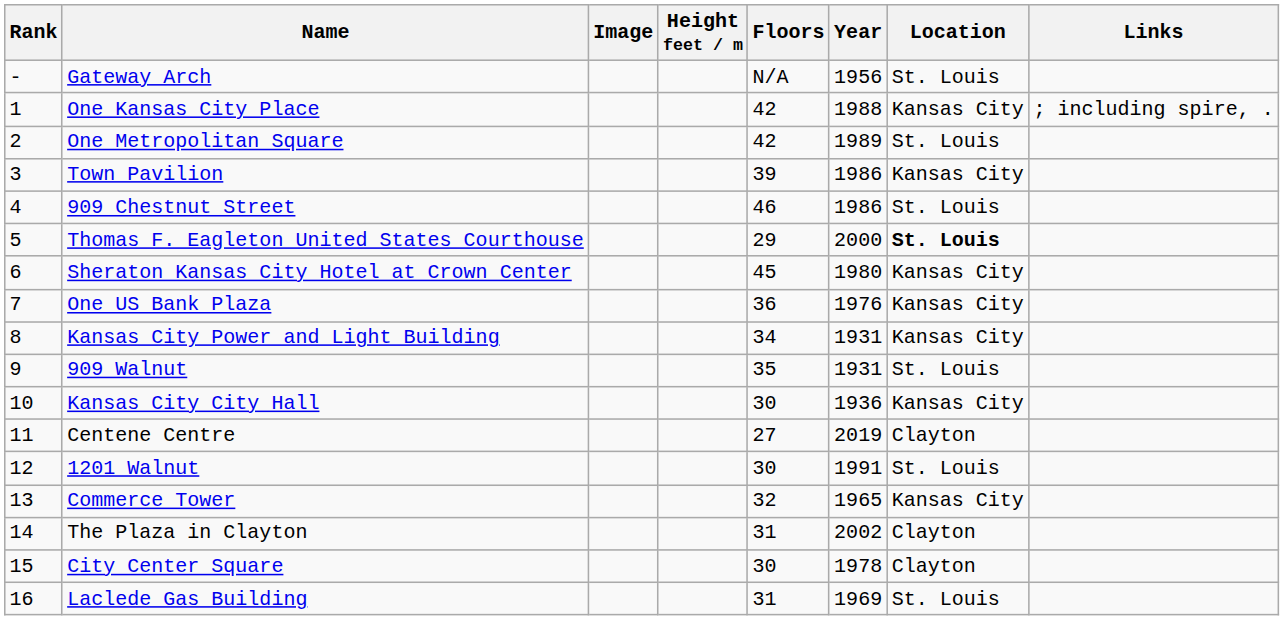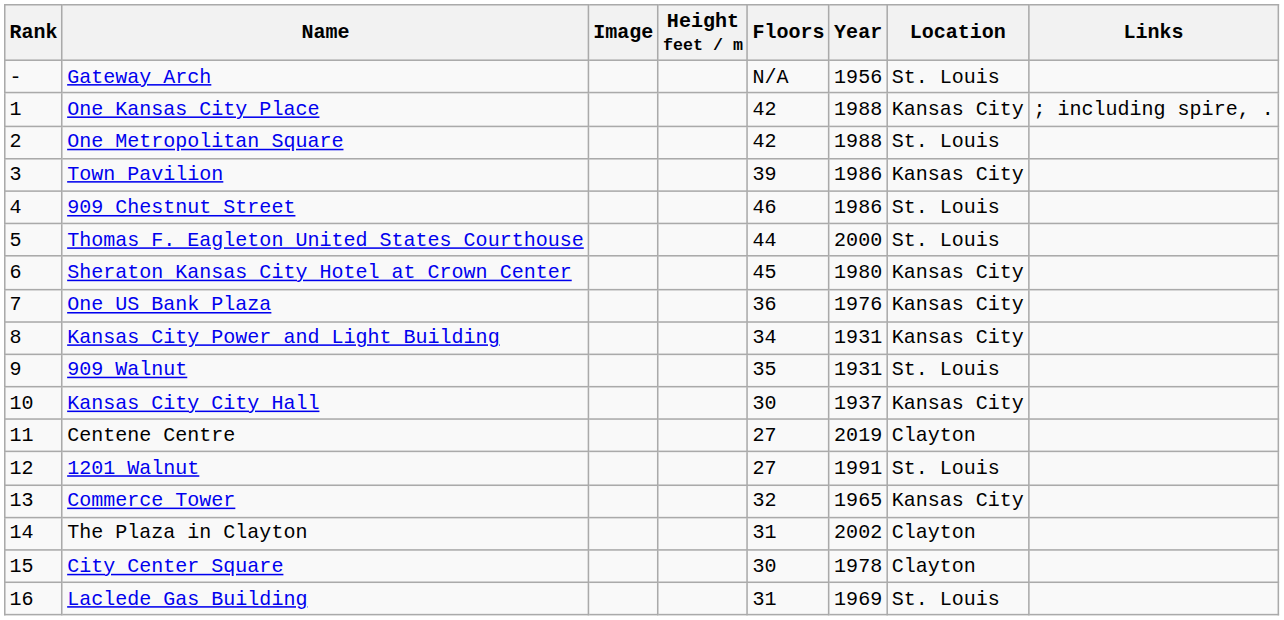 <table class="wikitable sortable">
 <tr>
 <th>Rank</th>
 <th>Name</th>
 <th>Image</th>
 <th>Height<br><small>feet / m</small></th>
 <th>Floors</th>
 <th>Year</th>
 <th>Location</th>
 <th>Links</th>
 </tr>
 <tr>
 <td>-</td>
 <td><a href='#'>Gateway Arch</a></td>
 <td></td>
 <td></td>
 <td>N/A</td>
 <td>1956</td>
 <td>St. Louis</td>
 <td><br></td>
 </tr>
 <tr>
 <td>1</td>
 <td><a href='#'>One Kansas City Place</a></td>
 <td></td>
 <td></td>
 <td>42</td>
 <td>1988</td>
 <td>Kansas City</td>
 <td>; including spire, .</td>
 </tr>
 <tr>
 <td>2</td>
 <td><a href='#'>One Metropolitan Square</a></td>
 <td></td>
 <td></td>
 <td>42</td>
-<td>1989</td>
+<td>1988</td>
 <td>St. Louis</td>
 <td></td>
 </tr>
 <tr>
 <td>3</td>
 <td><a href='#'>Town Pavilion</a></td>
 <td></td>
 <td></td>
 <td>39</td>
 <td>1986</td>
 <td>Kansas City</td>
 <td></td>
 </tr>
 <tr>
 <td>4</td>
 <td><a href='#'>909 Chestnut Street</a></td>
 <td></td>
 <td></td>
 <td>46</td>
 <td>1986</td>
 <td>St. Louis</td>
 <td></td>
 </tr>
 <tr>
 <td>5</td>
 <td><a href='#'>Thomas F. Eagleton United States Courthouse</a></td>
 <td></td>
 <td></td>
-<td>29</td>
+<td>44</td>
 <td>2000</td>
-<td><strong>St. Louis</strong></td>
+<td>St. Louis</td>
 <td></td>
 </tr>
 <tr>
 <td>6</td>
 <td><a href='#'>Sheraton Kansas City Hotel at Crown Center</a></td>
 <td></td>
 <td></td>
 <td>45</td>
 <td>1980</td>
 <td>Kansas City</td>
 <td></td>
 </tr>
 <tr>
 <td>7</td>
 <td><a href='#'>One US Bank Plaza</a></td>
 <td></td>
 <td></td>
 <td>36</td>
 <td>1976</td>
 <td>Kansas City</td>
 <td></td>
 </tr>
 <tr>
 <td>8</td>
 <td><a href='#'>Kansas City Power and Light Building</a></td>
 <td></td>
 <td></td>
 <td>34</td>
 <td>1931</td>
 <td>Kansas City</td>
 <td></td>
 </tr>
 <tr>
 <td>9</td>
 <td><a href='#'>909 Walnut</a></td>
 <td></td>
 <td></td>
 <td>35</td>
 <td>1931</td>
 <td>St. Louis</td>
 <td></td>
 </tr>
 <tr>
 <td>10</td>
 <td><a href='#'>Kansas City City Hall</a></td>
 <td></td>
 <td></td>
 <td>30</td>
-<td>1936</td>
+<td>1937</td>
 <td>Kansas City</td>
 <td></td>
 </tr>
 <tr>
 <td>11</td>
 <td>Centene Centre</td>
 <td></td>
 <td></td>
 <td>27</td>
 <td>2019</td>
 <td>Clayton</td>
 <td></td>
 </tr>
 <tr>
 <td>12</td>
 <td><a href='#'>1201 Walnut</a></td>
 <td></td>
 <td></td>
-<td>30</td>
+<td>27</td>
 <td>1991</td>
 <td>St. Louis</td>
 <td></td>
 </tr>
 <tr>
 <td>13</td>
 <td><a href='#'>Commerce Tower</a></td>
 <td></td>
 <td></td>
 <td>32</td>
 <td>1965</td>
 <td>Kansas City</td>
 <td></td>
 </tr>
 <tr>
 <td>14</td>
 <td>The Plaza in Clayton</td>
 <td></td>
 <td></td>
 <td>31</td>
 <td>2002</td>
 <td>Clayton</td>
 <td></td>
 </tr>
 <tr>
 <td>15</td>
 <td><a href='#'>City Center Square</a></td>
 <td></td>
 <td></td>
 <td>30</td>
 <td>1978</td>
 <td>Clayton</td>
 <td></td>
 </tr>
 <tr>
 <td>16</td>
 <td><a href='#'>Laclede Gas Building</a></td>
 <td></td>
 <td></td>
 <td>31</td>
 <td>1969</td>
 <td>St. Louis</td>
 <td></td>
 </tr>
 </table>
